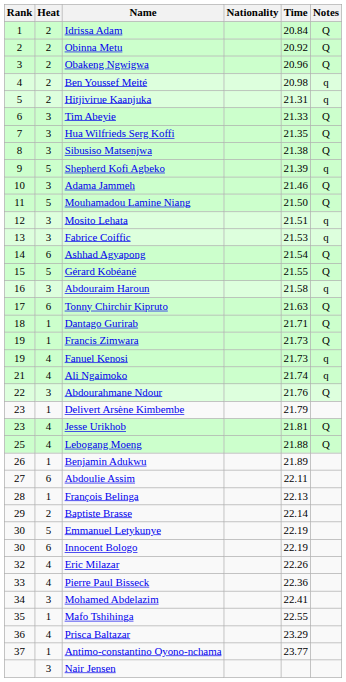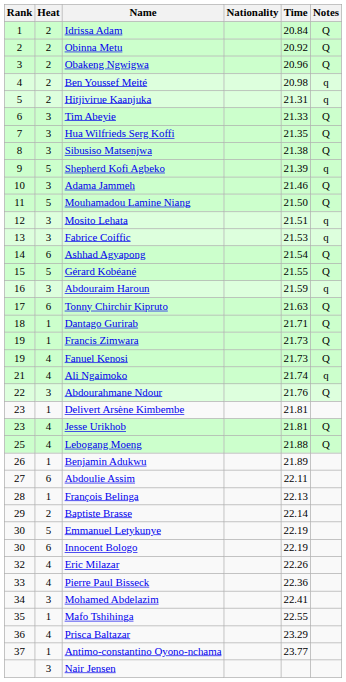 <table class="wikitable sortable" style="text-align:center">
 <tr>
 <th>Rank</th>
 <th>Heat</th>
 <th>Name</th>
 <th>Nationality</th>
 <th>Time</th>
 <th>Notes</th>
 </tr>
 <tr bgcolor=ccffcc>
 <td>1</td>
 <td>2</td>
 <td align=left><a href='#'>Idrissa Adam</a></td>
 <td align=left></td>
 <td>20.84</td>
 <td>Q</td>
 </tr>
 <tr bgcolor=ccffcc>
 <td>2</td>
 <td>2</td>
 <td align=left><a href='#'>Obinna Metu</a></td>
 <td align=left></td>
 <td>20.92</td>
 <td>Q</td>
 </tr>
 <tr bgcolor=ccffcc>
 <td>3</td>
 <td>2</td>
 <td align=left><a href='#'>Obakeng Ngwigwa</a></td>
 <td align=left></td>
 <td>20.96</td>
 <td>Q</td>
 </tr>
 <tr bgcolor=ddffdd>
 <td>4</td>
 <td>2</td>
 <td align=left><a href='#'>Ben Youssef Meité</a></td>
 <td align=left></td>
 <td>20.98</td>
 <td>q</td>
 </tr>
 <tr bgcolor=ddffdd>
 <td>5</td>
 <td>2</td>
 <td align=left><a href='#'>Hitjivirue Kaanjuka</a></td>
 <td align=left></td>
 <td>21.31</td>
 <td>q</td>
 </tr>
 <tr bgcolor=ccffcc>
 <td>6</td>
 <td>3</td>
 <td align=left><a href='#'>Tim Abeyie</a></td>
 <td align=left></td>
 <td>21.33</td>
 <td>Q</td>
 </tr>
 <tr bgcolor=ccffcc>
 <td>7</td>
 <td>3</td>
 <td align=left><a href='#'>Hua Wilfrieds Serg Koffi</a></td>
 <td align=left></td>
 <td>21.35</td>
 <td>Q</td>
 </tr>
 <tr bgcolor=ccffcc>
 <td>8</td>
 <td>3</td>
 <td align=left><a href='#'>Sibusiso Matsenjwa</a></td>
 <td align=left></td>
 <td>21.38</td>
 <td>Q</td>
 </tr>
 <tr bgcolor=ccffcc>
 <td>9</td>
 <td>5</td>
 <td align=left><a href='#'>Shepherd Kofi Agbeko</a></td>
 <td align=left></td>
 <td>21.39</td>
 <td>q</td>
 </tr>
 <tr bgcolor=ccffcc>
 <td>10</td>
 <td>3</td>
 <td align=left><a href='#'>Adama Jammeh</a></td>
 <td align=left></td>
 <td>21.46</td>
 <td>Q</td>
 </tr>
 <tr bgcolor=ccffcc>
 <td>11</td>
 <td>5</td>
 <td align=left><a href='#'>Mouhamadou Lamine Niang</a></td>
 <td align=left></td>
 <td>21.50</td>
 <td>Q</td>
 </tr>
 <tr bgcolor=ddffdd>
 <td>12</td>
 <td>3</td>
 <td align=left><a href='#'>Mosito Lehata</a></td>
 <td align=left></td>
 <td>21.51</td>
 <td>q</td>
 </tr>
 <tr bgcolor=ddffdd>
 <td>13</td>
 <td>3</td>
 <td align=left><a href='#'>Fabrice Coiffic</a></td>
 <td align=left></td>
 <td>21.53</td>
 <td>q</td>
 </tr>
 <tr bgcolor=ccffcc>
 <td>14</td>
 <td>6</td>
 <td align=left><a href='#'>Ashhad Agyapong</a></td>
 <td align=left></td>
 <td>21.54</td>
 <td>Q</td>
 </tr>
 <tr bgcolor=ccffcc>
 <td>15</td>
 <td>5</td>
 <td align=left><a href='#'>Gérard Kobéané</a></td>
 <td align=left></td>
 <td>21.55</td>
 <td>Q</td>
 </tr>
 <tr bgcolor=ddffdd>
 <td>16</td>
 <td>3</td>
 <td align=left><a href='#'>Abdouraim Haroun</a></td>
 <td align=left></td>
-<td>21.58</td>
+<td>21.59</td>
 <td>q</td>
 </tr>
 <tr bgcolor=ccffcc>
 <td>17</td>
 <td>6</td>
 <td align=left><a href='#'>Tonny Chirchir Kipruto</a></td>
 <td align=left></td>
 <td>21.63</td>
 <td>Q</td>
 </tr>
 <tr bgcolor=ccffcc>
 <td>18</td>
 <td>1</td>
 <td align=left><a href='#'>Dantago Gurirab</a></td>
 <td align=left></td>
 <td>21.71</td>
 <td>Q</td>
 </tr>
 <tr bgcolor=ccffcc>
 <td>19</td>
 <td>1</td>
 <td align=left><a href='#'>Francis Zimwara</a></td>
 <td align=left></td>
 <td>21.73</td>
 <td>Q</td>
 </tr>
 <tr bgcolor=ccffcc>
 <td>19</td>
 <td>4</td>
 <td align=left><a href='#'>Fanuel Kenosi</a></td>
 <td align=left></td>
 <td>21.73</td>
-<td>q</td>
+<td>Q</td>
 </tr>
 <tr bgcolor=ccffcc>
 <td>21</td>
 <td>4</td>
 <td align=left><a href='#'>Ali Ngaimoko</a></td>
 <td align=left></td>
 <td>21.74</td>
 <td>q</td>
 </tr>
 <tr bgcolor=ddffdd>
 <td>22</td>
 <td>3</td>
 <td align=left><a href='#'>Abdourahmane Ndour</a></td>
 <td align=left></td>
 <td>21.76</td>
 <td>Q</td>
 </tr>
 <tr>
 <td>23</td>
 <td>1</td>
 <td align=left><a href='#'>Delivert Arsène Kimbembe</a></td>
 <td align=left></td>
-<td>21.79</td>
+<td>21.81</td>
 <td></td>
 </tr>
 <tr bgcolor=ccffcc>
 <td>23</td>
 <td>4</td>
 <td align=left><a href='#'>Jesse Urikhob</a></td>
 <td align=left></td>
 <td>21.81</td>
 <td>Q</td>
 </tr>
 <tr bgcolor=ccffcc>
 <td>25</td>
 <td>4</td>
 <td align=left><a href='#'>Lebogang Moeng</a></td>
 <td align=left></td>
 <td>21.88</td>
 <td>Q</td>
 </tr>
 <tr>
 <td>26</td>
 <td>1</td>
 <td align=left><a href='#'>Benjamin Adukwu</a></td>
 <td align=left></td>
 <td>21.89</td>
 <td></td>
 </tr>
 <tr>
 <td>27</td>
 <td>6</td>
 <td align=left><a href='#'>Abdoulie Assim</a></td>
 <td align=left></td>
 <td>22.11</td>
 <td></td>
 </tr>
 <tr>
 <td>28</td>
 <td>1</td>
 <td align=left><a href='#'>François Belinga</a></td>
 <td align=left></td>
 <td>22.13</td>
 <td></td>
 </tr>
 <tr>
 <td>29</td>
 <td>2</td>
 <td align=left><a href='#'>Baptiste Brasse</a></td>
 <td align=left></td>
 <td>22.14</td>
 <td></td>
 </tr>
 <tr>
 <td>30</td>
 <td>5</td>
 <td align=left><a href='#'>Emmanuel Letykunye</a></td>
 <td align=left></td>
 <td>22.19</td>
 <td></td>
 </tr>
 <tr>
 <td>30</td>
 <td>6</td>
 <td align=left><a href='#'>Innocent Bologo</a></td>
 <td align=left></td>
 <td>22.19</td>
 <td></td>
 </tr>
 <tr>
 <td>32</td>
 <td>4</td>
 <td align=left><a href='#'>Eric Milazar</a></td>
 <td align=left></td>
 <td>22.26</td>
 <td></td>
 </tr>
 <tr>
 <td>33</td>
 <td>4</td>
 <td align=left><a href='#'>Pierre Paul Bisseck</a></td>
 <td align=left></td>
 <td>22.36</td>
 <td></td>
 </tr>
 <tr>
 <td>34</td>
 <td>3</td>
 <td align=left><a href='#'>Mohamed Abdelazim</a></td>
 <td align=left></td>
 <td>22.41</td>
 <td></td>
 </tr>
 <tr>
 <td>35</td>
 <td>1</td>
 <td align=left><a href='#'>Mafo Tshihinga</a></td>
 <td align=left></td>
 <td>22.55</td>
 <td></td>
 </tr>
 <tr>
 <td>36</td>
 <td>4</td>
 <td align=left><a href='#'>Prisca Baltazar</a></td>
 <td align=left></td>
 <td>23.29</td>
 <td></td>
 </tr>
 <tr>
 <td>37</td>
 <td>1</td>
 <td align=left><a href='#'>Antimo-constantino Oyono-nchama</a></td>
 <td align=left></td>
 <td>23.77</td>
 <td></td>
 </tr>
 <tr>
 <td></td>
 <td>3</td>
 <td align=left><a href='#'>Nair Jensen</a></td>
 <td align=left></td>
 <td></td>
 <td></td>
 </tr>
 </table>
